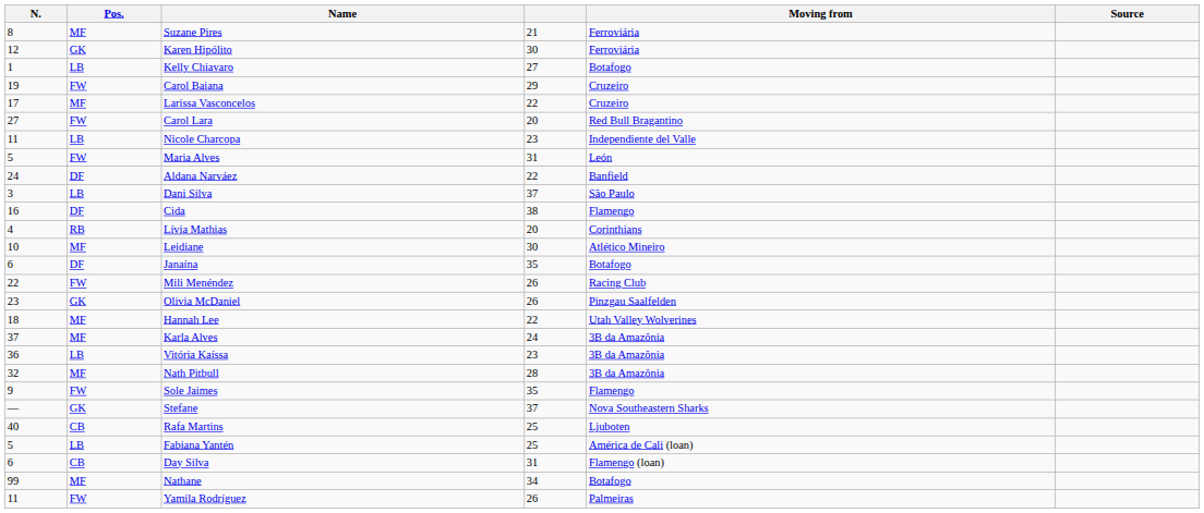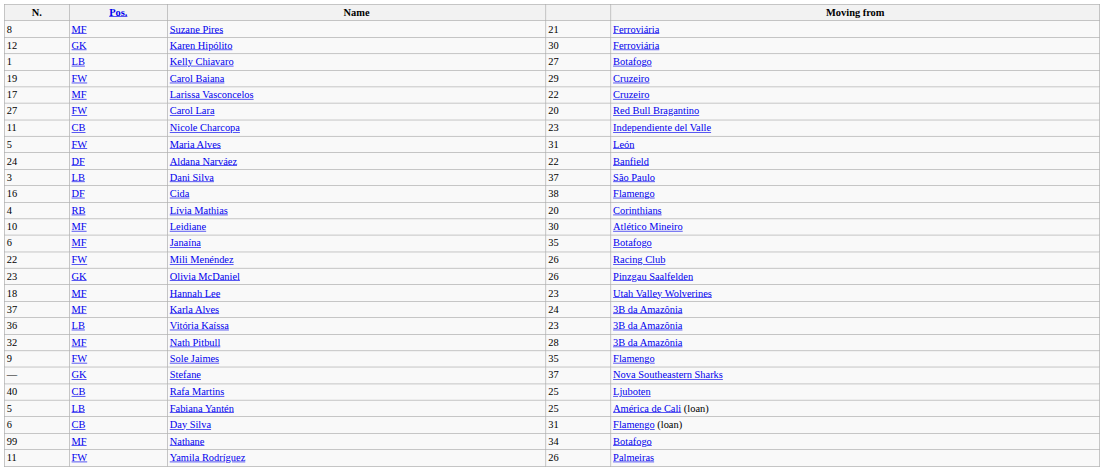 <table class="wikitable sortable" style="width:85%; text-align:center; text-align:left;">
 <tr>
 <th>N.</th>
 <th><a href='#'>Pos.</a></th>
 <th>Name</th>
 <th></th>
 <th>Moving from</th>
-<th>Source</th>
 </tr>
 <tr>
 <td>8</td>
 <td><a href='#'>MF</a></td>
 <td style="text-align:left;"> <a href='#'>Suzane Pires</a></td>
 <td>21</td>
 <td style="text-align:left;"><a href='#'>Ferroviária</a></td>
-<td></td>
 </tr>
 <tr>
 <td>12</td>
 <td><a href='#'>GK</a></td>
 <td style="text-align:left;"> <a href='#'>Karen Hipólito</a></td>
 <td>30</td>
 <td style="text-align:left;"><a href='#'>Ferroviária</a></td>
-<td></td>
 </tr>
 <tr>
 <td>1</td>
 <td><a href='#'>LB</a></td>
 <td style="text-align:left;"> <a href='#'>Kelly Chiavaro</a></td>
 <td>27</td>
 <td style="text-align:left;"><a href='#'>Botafogo</a></td>
-<td></td>
 </tr>
 <tr>
 <td>19</td>
 <td><a href='#'>FW</a></td>
 <td style="text-align:left;"> <a href='#'>Carol Baiana</a></td>
 <td>29</td>
 <td style="text-align:left;"><a href='#'>Cruzeiro</a></td>
-<td></td>
 </tr>
 <tr>
 <td>17</td>
 <td><a href='#'>MF</a></td>
 <td style="text-align:left;"> <a href='#'>Larissa Vasconcelos</a></td>
 <td>22</td>
 <td style="text-align:left;"><a href='#'>Cruzeiro</a></td>
-<td></td>
 </tr>
 <tr>
 <td>27</td>
 <td><a href='#'>FW</a></td>
 <td style="text-align:left;"> <a href='#'>Carol Lara</a></td>
 <td>20</td>
 <td style="text-align:left;"><a href='#'>Red Bull Bragantino</a></td>
-<td></td>
 </tr>
 <tr>
 <td>11</td>
-<td><a href='#'>LB</a></td>
+<td><a href='#'>CB</a></td>
 <td style="text-align:left;"> <a href='#'>Nicole Charcopa</a></td>
 <td>23</td>
 <td style="text-align:left;"><a href='#'>Independiente del Valle</a> </td>
-<td></td>
 </tr>
 <tr>
 <td>5</td>
 <td><a href='#'>FW</a></td>
 <td style="text-align:left;"> <a href='#'>Maria Alves</a></td>
 <td>31</td>
 <td style="text-align:left;"><a href='#'>León</a> </td>
-<td></td>
 </tr>
 <tr>
 <td>24</td>
 <td><a href='#'>DF</a></td>
 <td style="text-align:left;"> <a href='#'>Aldana Narváez</a></td>
 <td>22</td>
 <td style="text-align:left;"><a href='#'>Banfield</a> </td>
-<td></td>
 </tr>
 <tr>
 <td>3</td>
 <td><a href='#'>LB</a></td>
 <td style="text-align:left;"> <a href='#'>Dani Silva</a></td>
 <td>37</td>
 <td style="text-align:left;"><a href='#'>São Paulo</a></td>
-<td></td>
 </tr>
 <tr>
 <td>16</td>
 <td><a href='#'>DF</a></td>
 <td style="text-align:left;"> <a href='#'>Cida</a></td>
 <td>38</td>
 <td style="text-align:left;"><a href='#'>Flamengo</a></td>
-<td></td>
 </tr>
 <tr>
 <td>4</td>
 <td><a href='#'>RB</a></td>
 <td style="text-align:left;"> <a href='#'>Lívia Mathias</a></td>
 <td>20</td>
 <td style="text-align:left;"><a href='#'>Corinthians</a></td>
-<td></td>
 </tr>
 <tr>
 <td>10</td>
 <td><a href='#'>MF</a></td>
 <td style="text-align:left;"> <a href='#'>Leidiane</a></td>
 <td>30</td>
 <td style="text-align:left;"><a href='#'>Atlético Mineiro</a></td>
-<td></td>
 </tr>
 <tr>
 <td>6</td>
-<td><a href='#'>DF</a></td>
+<td><a href='#'>MF</a></td>
 <td style="text-align:left;"> <a href='#'>Janaína</a></td>
 <td>35</td>
 <td style="text-align:left;"><a href='#'>Botafogo</a></td>
-<td></td>
 </tr>
 <tr>
 <td>22</td>
 <td><a href='#'>FW</a></td>
 <td style="text-align:left;"> <a href='#'>Mili Menéndez</a></td>
 <td>26</td>
 <td style="text-align:left;"><a href='#'>Racing Club</a> </td>
-<td></td>
 </tr>
 <tr>
 <td>23</td>
 <td><a href='#'>GK</a></td>
 <td style="text-align:left;"> <a href='#'>Olivia McDaniel</a></td>
 <td>26</td>
 <td style="text-align:left;"><a href='#'>Pinzgau Saalfelden</a> </td>
-<td></td>
 </tr>
 <tr>
 <td>18</td>
 <td><a href='#'>MF</a></td>
 <td style="text-align:left;"> <a href='#'>Hannah Lee</a></td>
-<td>22</td>
+<td>23</td>
 <td style="text-align:left;"><a href='#'>Utah Valley Wolverines</a> </td>
-<td></td>
 </tr>
 <tr>
 <td>37</td>
 <td><a href='#'>MF</a></td>
 <td style="text-align:left;"> <a href='#'>Karla Alves</a></td>
 <td>24</td>
 <td style="text-align:left;"><a href='#'>3B da Amazônia</a></td>
-<td></td>
 </tr>
 <tr>
 <td>36</td>
 <td><a href='#'>LB</a></td>
 <td style="text-align:left;"> <a href='#'>Vitória Kaíssa</a></td>
 <td>23</td>
 <td style="text-align:left;"><a href='#'>3B da Amazônia</a></td>
-<td></td>
 </tr>
 <tr>
 <td>32</td>
 <td><a href='#'>MF</a></td>
 <td style="text-align:left;"> <a href='#'>Nath Pitbull</a></td>
 <td>28</td>
 <td style="text-align:left;"><a href='#'>3B da Amazônia</a></td>
-<td></td>
 </tr>
 <tr>
 <td>9</td>
 <td><a href='#'>FW</a></td>
 <td style="text-align:left;"> <a href='#'>Sole Jaimes</a></td>
 <td>35</td>
 <td style="text-align:left;"><a href='#'>Flamengo</a></td>
-<td></td>
 </tr>
 <tr>
 <td>—</td>
 <td><a href='#'>GK</a></td>
 <td style="text-align:left;"> <a href='#'>Stefane</a></td>
 <td>37</td>
 <td style="text-align:left;"><a href='#'>Nova Southeastern Sharks</a> </td>
-<td></td>
 </tr>
 <tr>
 <td>40</td>
 <td><a href='#'>CB</a></td>
 <td style="text-align:left;"> <a href='#'>Rafa Martins</a></td>
 <td>25</td>
 <td style="text-align:left;"><a href='#'>Ljuboten</a> </td>
-<td></td>
 </tr>
 <tr>
 <td>5</td>
 <td><a href='#'>LB</a></td>
 <td style="text-align:left;"> <a href='#'>Fabiana Yantén</a></td>
 <td>25</td>
 <td style="text-align:left;"><a href='#'>América de Cali</a>  (loan)</td>
-<td></td>
 </tr>
 <tr>
 <td>6</td>
 <td><a href='#'>CB</a></td>
 <td style="text-align:left;"> <a href='#'>Day Silva</a></td>
 <td>31</td>
 <td style="text-align:left;"><a href='#'>Flamengo</a> (loan)</td>
-<td></td>
 </tr>
 <tr>
 <td>99</td>
 <td><a href='#'>MF</a></td>
 <td style="text-align:left;"> <a href='#'>Nathane</a></td>
 <td>34</td>
 <td style="text-align:left;"><a href='#'>Botafogo</a></td>
-<td></td>
 </tr>
 <tr>
 <td>11</td>
 <td><a href='#'>FW</a></td>
 <td style="text-align:left;"> <a href='#'>Yamila Rodríguez</a></td>
 <td>26</td>
 <td style="text-align:left;"><a href='#'>Palmeiras</a></td>
-<td></td>
 </tr>
 </table>
